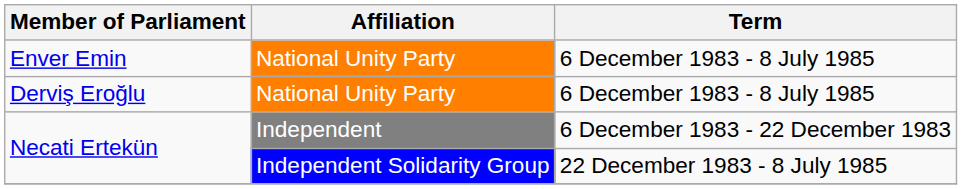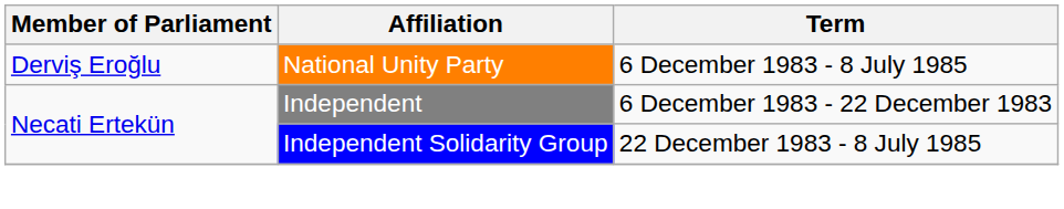 <table class="wikitable">
 <tr>
 <th>Member of Parliament</th>
 <th>Affiliation</th>
 <th>Term</th>
-</tr>
-<tr>
-<td><a href='#'>Enver Emin</a></td>
-<td style="background:#FF7F00; color:white">National Unity Party</td>
-<td>6 December 1983 - 8 July 1985</td>
 </tr>
 <tr>
 <td><a href='#'>Derviş Eroğlu</a></td>
 <td style="background:#FF7F00; color:white">National Unity Party</td>
 <td>6 December 1983 - 8 July 1985</td>
 </tr>
 <tr>
 <td rowspan=2><a href='#'>Necati Ertekün</a></td>
 <td style="background:gray; color:white">Independent</td>
 <td>6 December 1983 - 22 December 1983</td>
 </tr>
 <tr>
 <td style="background:blue; color:white">Independent Solidarity Group</td>
 <td>22 December 1983 - 8 July 1985</td>
 </tr>
 <tr>
 </tr>
 </table>
